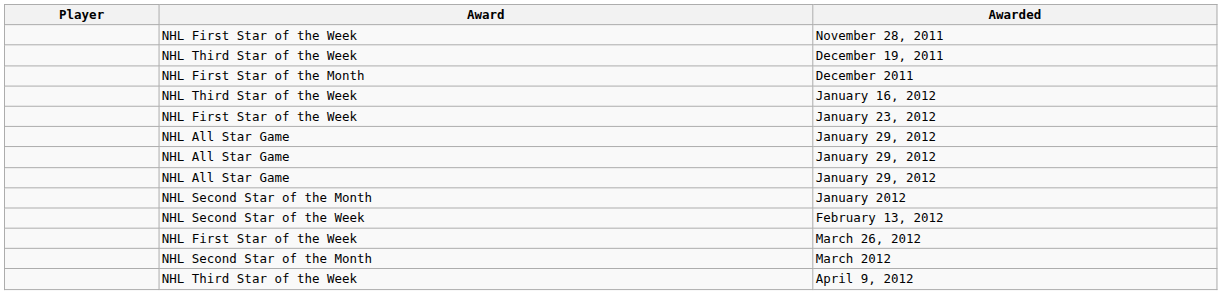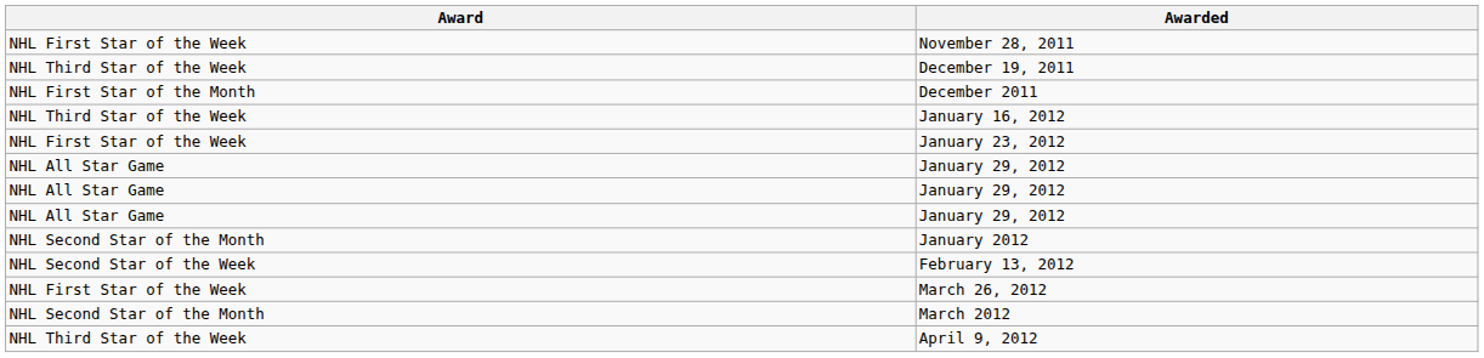 <table class="wikitable sortable" style="width:100%;">
 <tr align=center>
-<th>Player</th>
 <th>Award</th>
 <th>Awarded</th>
 </tr>
 <tr>
-<td></td>
 <td>NHL First Star of the Week</td>
 <td>November 28, 2011</td>
 </tr>
 <tr>
-<td></td>
 <td>NHL Third Star of the Week</td>
 <td>December 19, 2011</td>
 </tr>
 <tr>
-<td></td>
 <td>NHL First Star of the Month</td>
 <td>December 2011</td>
 </tr>
 <tr>
-<td></td>
 <td>NHL Third Star of the Week</td>
 <td>January 16, 2012</td>
 </tr>
 <tr>
-<td></td>
 <td>NHL First Star of the Week</td>
 <td>January 23, 2012</td>
 </tr>
 <tr>
-<td></td>
 <td>NHL All Star Game</td>
 <td>January 29, 2012</td>
 </tr>
 <tr>
-<td></td>
 <td>NHL All Star Game</td>
 <td>January 29, 2012</td>
 </tr>
 <tr>
-<td></td>
 <td>NHL All Star Game</td>
 <td>January 29, 2012</td>
 </tr>
 <tr>
-<td></td>
 <td>NHL Second Star of the Month</td>
 <td>January 2012</td>
 </tr>
 <tr>
-<td></td>
 <td>NHL Second Star of the Week</td>
 <td>February 13, 2012</td>
 </tr>
 <tr>
-<td></td>
 <td>NHL First Star of the Week</td>
 <td>March 26, 2012</td>
 </tr>
 <tr>
-<td></td>
 <td>NHL Second Star of the Month</td>
 <td>March 2012</td>
 </tr>
 <tr>
-<td></td>
 <td>NHL Third Star of the Week</td>
 <td>April 9, 2012</td>
 </tr>
 </table>
